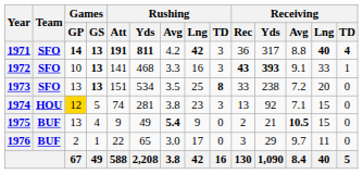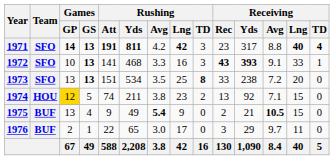 <table class="wikitable" style="text-align:center;">
 <tr>
 <th rowspan="2">Year</th>
 <th rowspan="2">Team</th>
 <th colspan="2">Games</th>
 <th colspan="5">Rushing</th>
 <th colspan="5">Receiving</th>
 </tr>
 <tr>
 <th>GP</th>
 <th>GS</th>
 <th>Att</th>
 <th>Yds</th>
 <th>Avg</th>
 <th>Lng</th>
 <th>TD</th>
 <th>Rec</th>
 <th>Yds</th>
 <th>Avg</th>
 <th>Lng</th>
 <th>TD</th>
 </tr>
 <tr>
 <th><a href='#'>1971</a></th>
 <th><a href='#'>SFO</a></th>
 <td><strong>14</strong></td>
 <td><strong>13</strong></td>
 <td><strong>191</strong></td>
 <td><strong>811</strong></td>
 <td>4.2</td>
 <td><strong>42</strong></td>
 <td>3</td>
-<td>36</td>
+<td>23</td>
 <td>317</td>
 <td>8.8</td>
 <td><strong>40</strong></td>
 <td><strong>4</strong></td>
 </tr>
 <tr>
 <th><a href='#'>1972</a></th>
 <th><a href='#'>SFO</a></th>
 <td>10</td>
 <td><strong>13</strong></td>
 <td>141</td>
 <td>468</td>
 <td>3.3</td>
 <td>16</td>
 <td>3</td>
 <td><strong>43</strong></td>
 <td><strong>393</strong></td>
 <td>9.1</td>
 <td>33</td>
 <td>1</td>
 </tr>
 <tr>
 <th><a href='#'>1973</a></th>
 <th><a href='#'>SFO</a></th>
 <td>13</td>
 <td><strong>13</strong></td>
 <td>151</td>
 <td>534</td>
 <td>3.5</td>
 <td>25</td>
 <td><strong>8</strong></td>
 <td>33</td>
 <td>238</td>
 <td>7.2</td>
 <td>20</td>
 <td>0</td>
 </tr>
 <tr>
 <th><a href='#'>1974</a></th>
 <th><a href='#'>HOU</a></th>
 <td style="background: gold;">12</td>
 <td>5</td>
 <td>74</td>
-<td>281</td>
+<td>211</td>
 <td>3.8</td>
 <td>23</td>
-<td>3</td>
+<td>2</td>
 <td>13</td>
 <td>92</td>
 <td>7.1</td>
 <td>15</td>
 <td>0</td>
 </tr>
 <tr>
 <th><a href='#'>1975</a></th>
 <th><a href='#'>BUF</a></th>
 <td>13</td>
 <td>4</td>
 <td>9</td>
 <td>49</td>
 <td><strong>5.4</strong></td>
 <td>9</td>
 <td>0</td>
 <td>2</td>
 <td>21</td>
 <td><strong>10.5</strong></td>
 <td>15</td>
 <td>0</td>
 </tr>
 <tr>
 <th><a href='#'>1976</a></th>
 <th><a href='#'>BUF</a></th>
 <td>2</td>
 <td>1</td>
 <td>22</td>
 <td>65</td>
 <td>3.0</td>
 <td>17</td>
 <td>0</td>
 <td>3</td>
 <td>29</td>
 <td>9.7</td>
 <td>11</td>
 <td>0</td>
 </tr>
 <tr>
 <th colspan="2"></th>
 <th>67</th>
 <th>49</th>
 <th>588</th>
 <th>2,208</th>
 <th>3.8</th>
 <th>42</th>
 <th>16</th>
 <th>130</th>
 <th>1,090</th>
 <th>8.4</th>
 <th>40</th>
 <th>5</th>
 </tr>
 </table>
